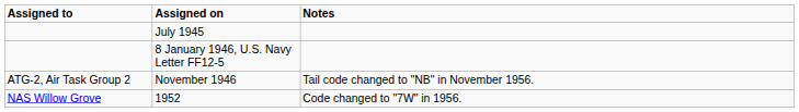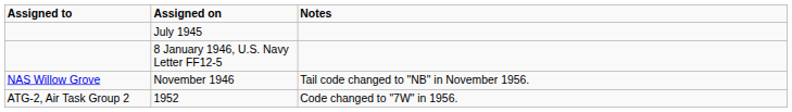 <table class="wikitable" style="width: 70%;">
 <tr>
 <td style="width: 200px;"><strong>Assigned to</strong></td>
 <td style="width: 200px;"><strong>Assigned on</strong></td>
 <td><strong>Notes</strong></td>
 </tr>
 <tr>
 <td></td>
 <td>July 1945</td>
 <td></td>
 </tr>
 <tr>
 <td></td>
 <td>8 January 1946, U.S. Navy Letter FF12-5</td>
 <td></td>
 </tr>
 <tr>
-<td>ATG-2, Air Task Group 2</td>
+<td><a href='#'>NAS Willow Grove</a></td>
 <td>November 1946</td>
 <td>Tail code changed to "NB" in November 1956.</td>
 </tr>
 <tr>
-<td><a href='#'>NAS Willow Grove</a></td>
+<td>ATG-2, Air Task Group 2</td>
 <td>1952</td>
 <td>Code changed to "7W" in 1956.</td>
 </tr>
 </table>
